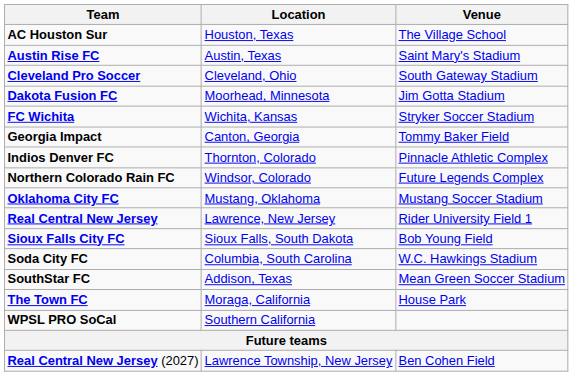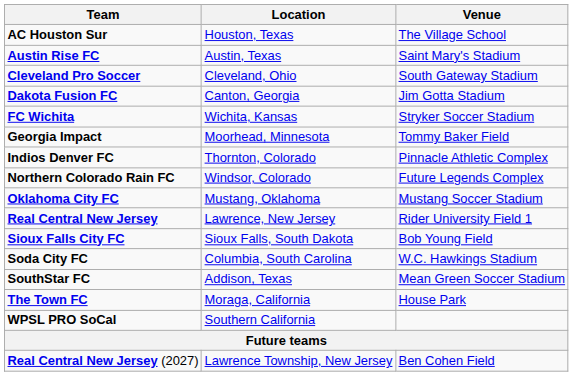 <table class="wikitable" style="font-size:85%">
 <tr>
 <th>Team</th>
 <th>Location</th>
 <th>Venue</th>
 </tr>
 <tr>
 <td><strong>AC Houston Sur</strong></td>
 <td><a href='#'>Houston, Texas</a></td>
 <td><a href='#'>The Village School</a></td>
 </tr>
 <tr>
 <td><strong><a href='#'>Austin Rise FC</a></strong></td>
 <td><a href='#'>Austin, Texas</a></td>
 <td><a href='#'>Saint Mary's Stadium</a></td>
 </tr>
 <tr>
 <td><strong><a href='#'>Cleveland Pro Soccer</a></strong></td>
 <td><a href='#'>Cleveland, Ohio</a></td>
 <td><a href='#'>South Gateway Stadium</a></td>
 </tr>
 <tr>
 <td><strong><a href='#'>Dakota Fusion FC</a></strong></td>
-<td><a href='#'>Moorhead, Minnesota</a></td>
+<td><a href='#'>Canton, Georgia</a></td>
 <td><a href='#'>Jim Gotta Stadium</a></td>
 </tr>
 <tr>
 <td><strong><a href='#'>FC Wichita</a></strong></td>
 <td><a href='#'>Wichita, Kansas</a></td>
 <td><a href='#'>Stryker Soccer Stadium</a></td>
 </tr>
 <tr>
 <td><strong>Georgia Impact</strong></td>
-<td><a href='#'>Canton, Georgia</a></td>
+<td><a href='#'>Moorhead, Minnesota</a></td>
 <td><a href='#'>Tommy Baker Field</a></td>
 </tr>
 <tr>
 <td><strong>Indios Denver FC</strong></td>
 <td><a href='#'>Thornton, Colorado</a></td>
 <td><a href='#'>Pinnacle Athletic Complex</a></td>
 </tr>
 <tr>
 <td><strong>Northern Colorado Rain FC</strong></td>
 <td><a href='#'>Windsor, Colorado</a></td>
 <td><a href='#'>Future Legends Complex</a></td>
 </tr>
 <tr>
 <td><strong><a href='#'>Oklahoma City FC</a></strong></td>
 <td><a href='#'>Mustang, Oklahoma</a></td>
 <td><a href='#'>Mustang Soccer Stadium</a></td>
 </tr>
 <tr>
 <td><strong><a href='#'>Real Central New Jersey</a></strong></td>
 <td><a href='#'>Lawrence, New Jersey</a></td>
 <td><a href='#'>Rider University Field 1</a></td>
 </tr>
 <tr>
 <td><strong><a href='#'>Sioux Falls City FC</a></strong></td>
 <td><a href='#'>Sioux Falls, South Dakota</a></td>
 <td><a href='#'>Bob Young Field</a></td>
 </tr>
 <tr>
 <td><strong>Soda City FC</strong></td>
 <td><a href='#'>Columbia, South Carolina</a></td>
 <td><a href='#'>W.C. Hawkings Stadium</a></td>
 </tr>
 <tr>
 <td><strong>SouthStar FC</strong></td>
 <td><a href='#'>Addison, Texas</a></td>
 <td><a href='#'>Mean Green Soccer Stadium</a></td>
 </tr>
 <tr>
 <td><strong><a href='#'>The Town FC</a></strong></td>
 <td><a href='#'>Moraga, California</a></td>
 <td><a href='#'>House Park</a></td>
 </tr>
 <tr>
 <td><strong>WPSL PRO SoCal</strong></td>
 <td><a href='#'>Southern California</a></td>
 <td></td>
 </tr>
 <tr>
 <th colspan="3">Future teams</th>
 </tr>
 <tr>
 <td><strong><a href='#'>Real Central New Jersey</a></strong> (2027)</td>
 <td><a href='#'>Lawrence Township, New Jersey</a></td>
 <td><a href='#'>Ben Cohen Field</a></td>
 </tr>
 </table>
